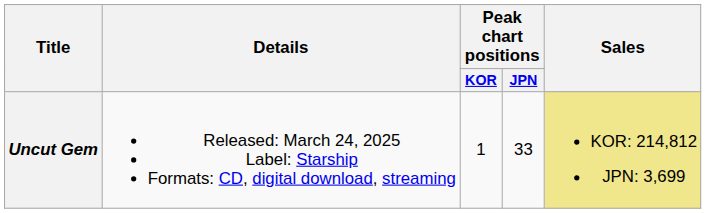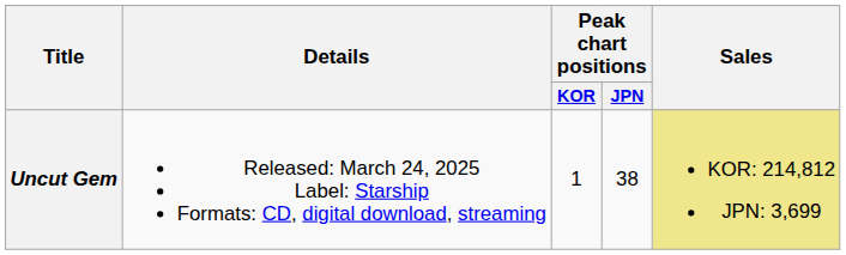 <table class="wikitable plainrowheaders" style="text-align:center">
 <tr>
 <th scope="col" rowspan="2">Title</th>
 <th scope="col" rowspan="2">Details</th>
 <th scope="col" colspan="2">Peak chart positions</th>
 <th scope="col" rowspan="2">Sales</th>
 </tr>
 <tr>
 <th scope="col" style="width:2.5em;font-size:85%"><a href='#'>KOR</a><br></th>
 <th scope="col" style="width:2.5em;font-size:85%"><a href='#'>JPN</a><br></th>
 </tr>
 <tr>
 <th scope="row"><em>Uncut Gem</em></th>
 <td><br><ul><li>Released: March 24, 2025</li><li>Label: <a href='#'>Starship</a></li><li>Formats: <a href='#'>CD</a>, <a href='#'>digital download</a>, <a href='#'>streaming</a></li></ul></td>
 <td>1</td>
-<td>33</td>
+<td>38</td>
 <td style="background: khaki;"><br><ul><li>KOR: 214,812</li></ul><ul><li>JPN: 3,699</li></ul></td>
 </tr>
 </table>
